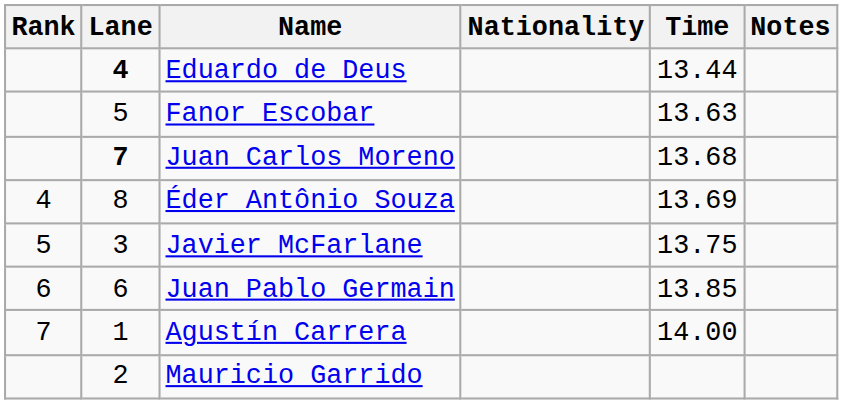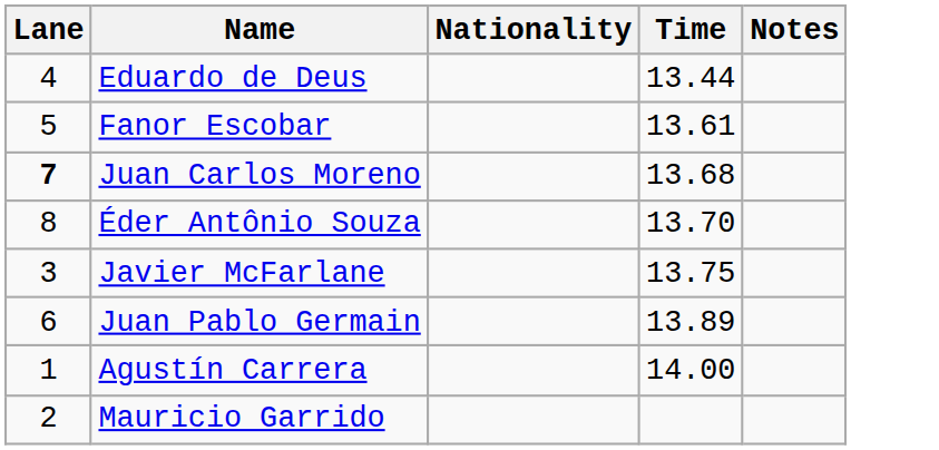 <table class="wikitable sortable" style="text-align:center">
 <tr>
-<th>Rank</th>
 <th>Lane</th>
 <th>Name</th>
 <th>Nationality</th>
 <th>Time</th>
 <th>Notes</th>
 </tr>
 <tr>
-<td></td>
-<td><strong>4</strong></td>
+<td>4</td>
 <td align=left><a href='#'>Eduardo de Deus</a></td>
 <td align=left></td>
 <td>13.44</td>
 <td></td>
 </tr>
 <tr>
-<td></td>
 <td>5</td>
 <td align=left><a href='#'>Fanor Escobar</a></td>
 <td align=left></td>
-<td>13.63</td>
+<td>13.61</td>
 <td></td>
 </tr>
 <tr>
-<td></td>
 <td><strong>7</strong></td>
 <td align=left><a href='#'>Juan Carlos Moreno</a></td>
 <td align=left></td>
 <td>13.68</td>
 <td></td>
 </tr>
 <tr>
-<td>4</td>
 <td>8</td>
 <td align=left><a href='#'>Éder Antônio Souza</a></td>
 <td align=left></td>
-<td>13.69</td>
+<td>13.70</td>
 <td></td>
 </tr>
 <tr>
-<td>5</td>
 <td>3</td>
 <td align=left><a href='#'>Javier McFarlane</a></td>
 <td align=left></td>
 <td>13.75</td>
 <td></td>
 </tr>
 <tr>
 <td>6</td>
-<td>6</td>
 <td align=left><a href='#'>Juan Pablo Germain</a></td>
 <td align=left></td>
-<td>13.85</td>
+<td>13.89</td>
 <td></td>
 </tr>
 <tr>
-<td>7</td>
 <td>1</td>
 <td align=left><a href='#'>Agustín Carrera</a></td>
 <td align=left></td>
 <td>14.00</td>
 <td></td>
 </tr>
 <tr>
-<td></td>
 <td>2</td>
 <td align=left><a href='#'>Mauricio Garrido</a></td>
 <td align=left></td>
 <td></td>
 <td></td>
 </tr>
 </table>
